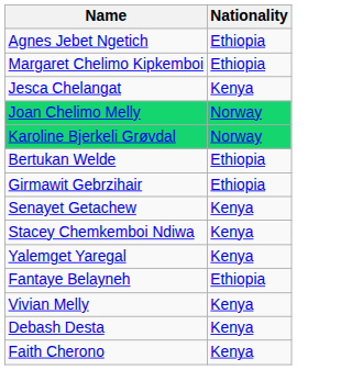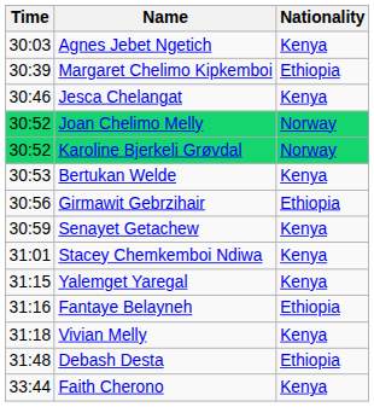 <table class="wikitable mw-collapsible mw-collapsed">
 <tr>
+<th>Time</th>
 <th>Name</th>
 <th>Nationality</th>
 </tr>
 <tr>
+<td>30:03</td>
 <td><a href='#'>Agnes Jebet Ngetich</a></td>
-<td><a href='#'>Ethiopia</a></td>
+<td><a href='#'>Kenya</a></td>
 </tr>
 <tr>
+<td>30:39</td>
 <td><a href='#'>Margaret Chelimo Kipkemboi</a></td>
 <td><a href='#'>Ethiopia</a></td>
 </tr>
 <tr>
+<td>30:46</td>
 <td><a href='#'>Jesca Chelangat</a></td>
 <td><a href='#'>Kenya</a></td>
 </tr>
 <tr>
+<td style="background: #15D56F;">30:52</td>
 <td style="background: #15D56F;"><a href='#'>Joan Chelimo Melly</a></td>
 <td style="background: #15D56F;"><a href='#'>Norway</a></td>
 </tr>
 <tr>
+<td style="background: #15D56F;">30:52</td>
 <td style="background: #15D56F;"><a href='#'>Karoline Bjerkeli Grøvdal</a></td>
 <td style="background: #15D56F;"><a href='#'>Norway</a></td>
 </tr>
 <tr>
+<td>30:53</td>
 <td><a href='#'>Bertukan Welde</a></td>
-<td><a href='#'>Ethiopia</a></td>
+<td><a href='#'>Kenya</a></td>
 </tr>
 <tr>
+<td>30:56</td>
 <td><a href='#'>Girmawit Gebrzihair</a></td>
 <td><a href='#'>Ethiopia</a></td>
 </tr>
 <tr>
+<td>30:59</td>
 <td><a href='#'>Senayet Getachew</a></td>
 <td><a href='#'>Kenya</a></td>
 </tr>
 <tr>
+<td>31:01</td>
 <td><a href='#'>Stacey Chemkemboi Ndiwa</a></td>
 <td><a href='#'>Kenya</a></td>
 </tr>
 <tr>
+<td>31:15</td>
 <td><a href='#'>Yalemget Yaregal</a></td>
 <td><a href='#'>Kenya</a></td>
 </tr>
 <tr>
+<td>31:16</td>
 <td><a href='#'>Fantaye Belayneh</a></td>
 <td><a href='#'>Ethiopia</a></td>
 </tr>
 <tr>
+<td>31:18</td>
 <td><a href='#'>Vivian Melly</a></td>
 <td><a href='#'>Kenya</a></td>
 </tr>
 <tr>
+<td>31:48</td>
 <td><a href='#'>Debash Desta</a></td>
-<td><a href='#'>Kenya</a></td>
+<td><a href='#'>Ethiopia</a></td>
 </tr>
 <tr>
+<td>33:44</td>
 <td><a href='#'>Faith Cherono</a></td>
 <td><a href='#'>Kenya</a></td>
 </tr>
 </table>
